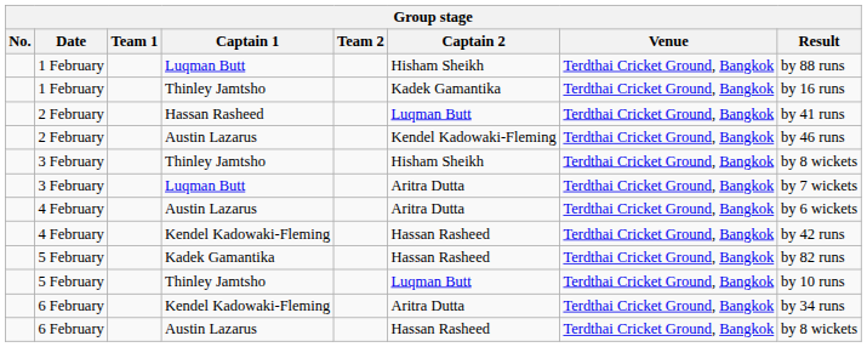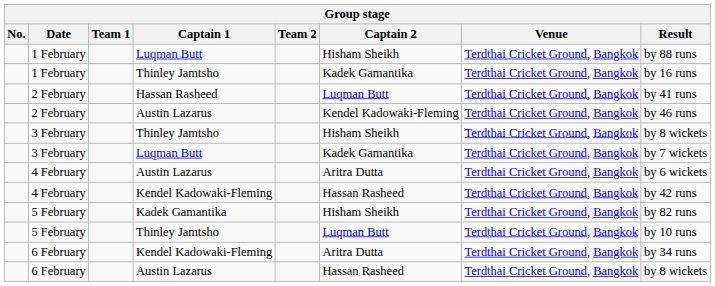 <table class="wikitable">
 <tr>
 <th colspan="8">Group stage</th>
 </tr>
 <tr>
 <th>No.</th>
 <th>Date</th>
 <th>Team 1</th>
 <th>Captain 1</th>
 <th>Team 2</th>
 <th>Captain 2</th>
 <th>Venue</th>
 <th>Result</th>
 </tr>
 <tr>
 <td></td>
 <td>1 February</td>
 <td></td>
 <td><a href='#'>Luqman Butt</a></td>
 <td></td>
 <td>Hisham Sheikh</td>
 <td><a href='#'>Terdthai Cricket Ground</a>, <a href='#'>Bangkok</a></td>
 <td> by 88 runs</td>
 </tr>
 <tr>
 <td></td>
 <td>1 February</td>
 <td></td>
 <td>Thinley Jamtsho</td>
 <td></td>
 <td>Kadek Gamantika</td>
 <td><a href='#'>Terdthai Cricket Ground</a>, <a href='#'>Bangkok</a></td>
 <td> by 16 runs</td>
 </tr>
 <tr>
 <td></td>
 <td>2 February</td>
 <td></td>
 <td>Hassan Rasheed</td>
 <td></td>
 <td><a href='#'>Luqman Butt</a></td>
 <td><a href='#'>Terdthai Cricket Ground</a>, <a href='#'>Bangkok</a></td>
 <td> by 41 runs</td>
 </tr>
 <tr>
 <td></td>
 <td>2 February</td>
 <td></td>
 <td>Austin Lazarus</td>
 <td></td>
 <td>Kendel Kadowaki-Fleming</td>
 <td><a href='#'>Terdthai Cricket Ground</a>, <a href='#'>Bangkok</a></td>
 <td> by 46 runs</td>
 </tr>
 <tr>
 <td></td>
 <td>3 February</td>
 <td></td>
 <td>Thinley Jamtsho</td>
 <td></td>
 <td>Hisham Sheikh</td>
 <td><a href='#'>Terdthai Cricket Ground</a>, <a href='#'>Bangkok</a></td>
 <td> by 8 wickets</td>
 </tr>
 <tr>
 <td></td>
 <td>3 February</td>
 <td></td>
 <td><a href='#'>Luqman Butt</a></td>
 <td></td>
-<td>Aritra Dutta</td>
+<td>Kadek Gamantika</td>
 <td><a href='#'>Terdthai Cricket Ground</a>, <a href='#'>Bangkok</a></td>
 <td> by 7 wickets</td>
 </tr>
 <tr>
 <td></td>
 <td>4 February</td>
 <td></td>
 <td>Austin Lazarus</td>
 <td></td>
 <td>Aritra Dutta</td>
 <td><a href='#'>Terdthai Cricket Ground</a>, <a href='#'>Bangkok</a></td>
 <td> by 6 wickets</td>
 </tr>
 <tr>
 <td></td>
 <td>4 February</td>
 <td></td>
 <td>Kendel Kadowaki-Fleming</td>
 <td></td>
 <td>Hassan Rasheed</td>
 <td><a href='#'>Terdthai Cricket Ground</a>, <a href='#'>Bangkok</a></td>
 <td> by 42 runs</td>
 </tr>
 <tr>
 <td></td>
 <td>5 February</td>
 <td></td>
 <td>Kadek Gamantika</td>
 <td></td>
-<td>Hassan Rasheed</td>
+<td>Hisham Sheikh</td>
 <td><a href='#'>Terdthai Cricket Ground</a>, <a href='#'>Bangkok</a></td>
 <td> by 82 runs</td>
 </tr>
 <tr>
 <td></td>
 <td>5 February</td>
 <td></td>
 <td>Thinley Jamtsho</td>
 <td></td>
 <td><a href='#'>Luqman Butt</a></td>
 <td><a href='#'>Terdthai Cricket Ground</a>, <a href='#'>Bangkok</a></td>
 <td> by 10 runs</td>
 </tr>
 <tr>
 <td></td>
 <td>6 February</td>
 <td></td>
 <td>Kendel Kadowaki-Fleming</td>
 <td></td>
 <td>Aritra Dutta</td>
 <td><a href='#'>Terdthai Cricket Ground</a>, <a href='#'>Bangkok</a></td>
 <td> by 34 runs</td>
 </tr>
 <tr>
 <td></td>
 <td>6 February</td>
 <td></td>
 <td>Austin Lazarus</td>
 <td></td>
 <td>Hassan Rasheed</td>
 <td><a href='#'>Terdthai Cricket Ground</a>, <a href='#'>Bangkok</a></td>
 <td> by 8 wickets</td>
 </tr>
 </table>
